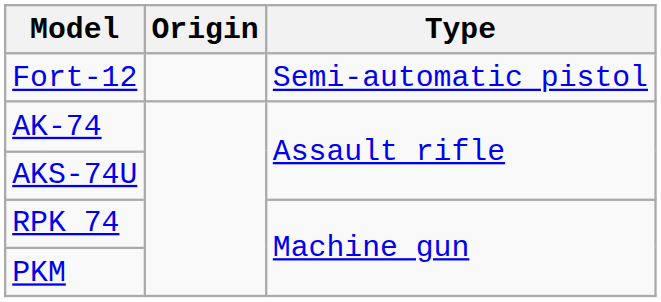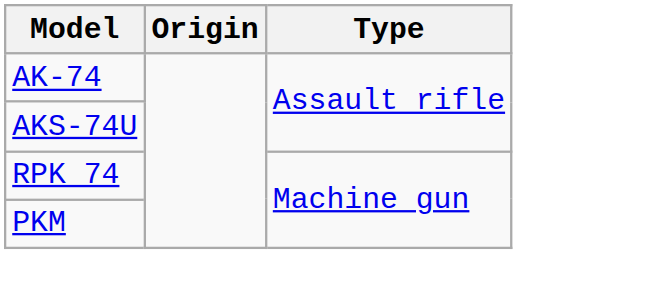 <table class="wikitable">
 <tr>
 <th>Model</th>
 <th>Origin</th>
 <th>Type</th>
-</tr>
-<tr>
-<td><a href='#'>Fort-12</a></td>
-<td></td>
-<td><a href='#'>Semi-automatic pistol</a></td>
 </tr>
 <tr>
 <td><a href='#'>AK-74</a></td>
 <td rowspan="4"></td>
 <td rowspan="2"><a href='#'>Assault rifle</a></td>
 </tr>
 <tr>
 <td><a href='#'>AKS-74U</a></td>
 </tr>
 <tr>
 <td><a href='#'>RPK 74</a></td>
 <td rowspan="2"><a href='#'>Machine gun</a></td>
 </tr>
 <tr>
 <td><a href='#'>PKM</a></td>
 </tr>
 </table>
